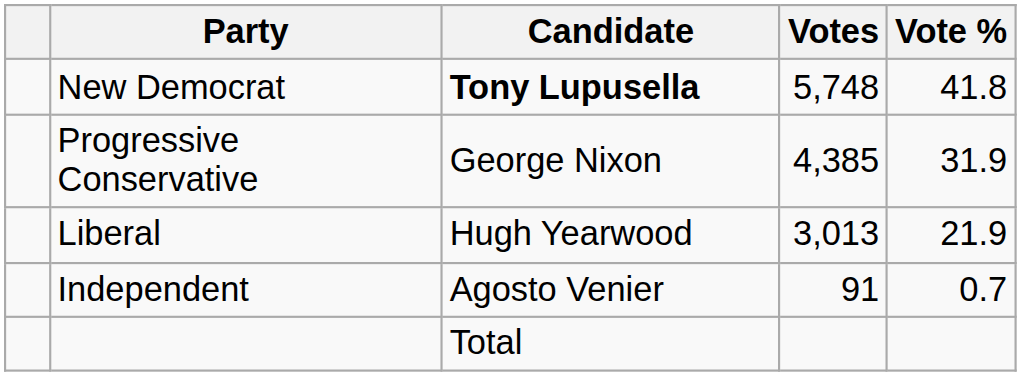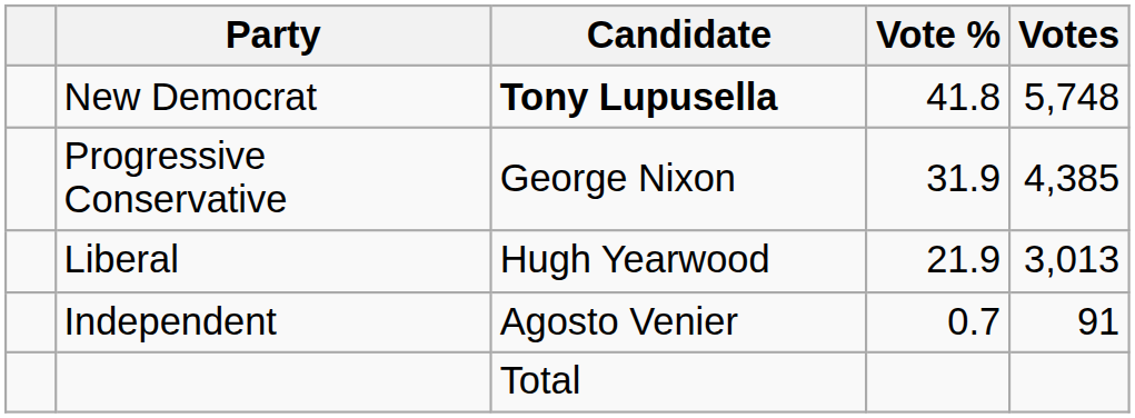 <table class="wikitable">
 <tr>
 <th></th>
 <th scope="col" width="175">Party</th>
 <th scope="col" width="150">Candidate</th>
+<th>Vote %</th>
 <th>Votes</th>
-<th>Vote %</th>
 </tr>
 <tr>
 <td>   </td>
 <td>New Democrat</td>
 <td><strong>Tony Lupusella</strong></td>
+<td align=right>41.8</td>
 <td align=right>5,748</td>
-<td align=right>41.8</td>
 </tr>
 <tr |>
 <td>   </td>
 <td>Progressive Conservative</td>
 <td>George Nixon</td>
+<td align=right>31.9</td>
 <td align=right>4,385</td>
-<td align=right>31.9</td>
 </tr>
 <tr |>
 <td>   </td>
 <td>Liberal</td>
 <td>Hugh Yearwood</td>
+<td align=right>21.9<br></td>
 <td align=right>3,013</td>
-<td align=right>21.9<br></td>
 </tr>
 <tr>
 <td>   </td>
 <td>Independent</td>
 <td>Agosto Venier</td>
+<td align=right>0.7</td>
 <td align=right>91</td>
-<td align=right>0.7</td>
 </tr>
 <tr>
 <td></td>
 <td></td>
 <td>Total</td>
+<td></td>
 <td align=right></td>
-<td></td>
 </tr>
 </table>
